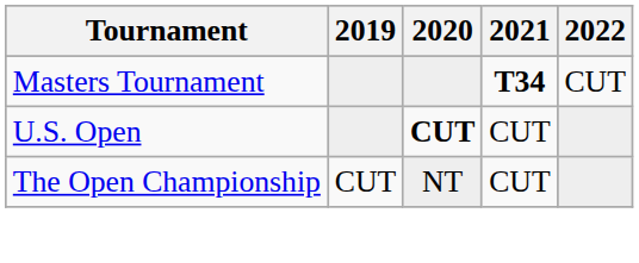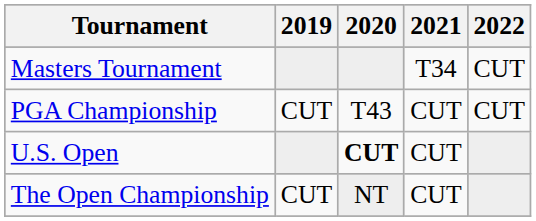 <table class="wikitable" style="font-size:95%;text-align:center;">
 <tr>
 <th>Tournament</th>
 <th>2019</th>
 <th>2020</th>
 <th>2021</th>
 <th>2022</th>
 </tr>
 <tr>
 <td align=left><a href='#'>Masters Tournament</a></td>
 <td style="background:#eeeeee;"></td>
 <td style="background:#eeeeee;"></td>
-<td><strong>T34</strong></td>
+<td>T34</td>
+<td>CUT</td>
+</tr>
+<tr>
+<td align=left><a href='#'>PGA Championship</a></td>
+<td>CUT</td>
+<td>T43</td>
+<td>CUT</td>
 <td>CUT</td>
 </tr>
 <tr>
 <td align=left><a href='#'>U.S. Open</a></td>
 <td style="background:#eeeeee;"></td>
 <td><strong>CUT</strong></td>
 <td>CUT</td>
 <td style="background:#eeeeee;"></td>
 </tr>
 <tr>
 <td align=left><a href='#'>The Open Championship</a></td>
 <td>CUT</td>
 <td style="background:#eeeeee;">NT</td>
 <td>CUT</td>
 <td style="background:#eeeeee;"></td>
 </tr>
 </table>
